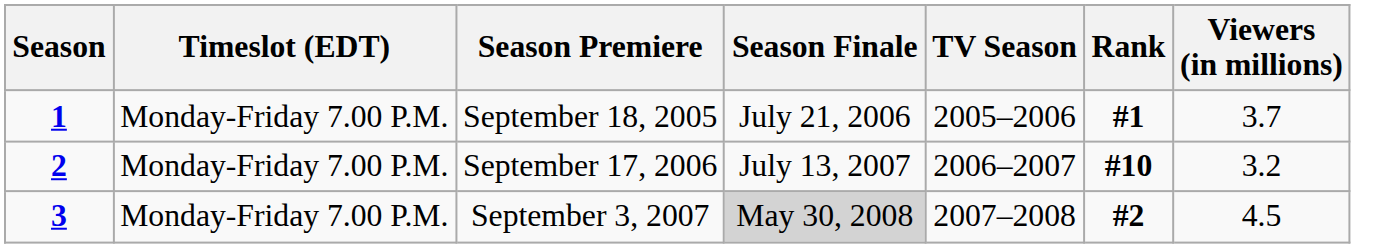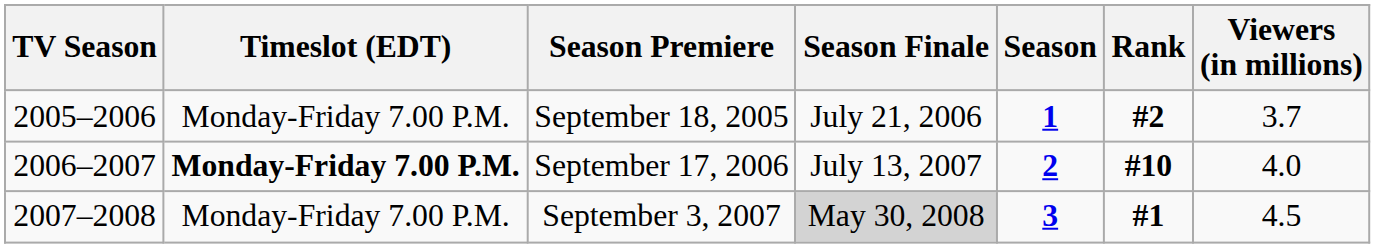 <table class="wikitable" style="text-align:center">
 <tr>
-<th>Season</th>
+<th>TV Season</th>
 <th>Timeslot (EDT)</th>
 <th>Season Premiere</th>
 <th>Season Finale</th>
-<th>TV Season</th>
+<th>Season</th>
 <th>Rank</th>
 <th>Viewers<br>(in millions)</th>
 </tr>
 <tr>
-<td><strong><a href='#'>1</a></strong></td>
+<td>2005–2006</td>
 <td>Monday-Friday 7.00 P.M.</td>
 <td>September 18, 2005</td>
 <td>July 21, 2006</td>
-<td>2005–2006</td>
-<td><strong>#1</strong></td>
+<td><strong><a href='#'>1</a></strong></td>
+<td><strong>#2</strong></td>
 <td>3.7</td>
 </tr>
 <tr>
-<td><strong><a href='#'>2</a></strong></td>
-<td>Monday-Friday 7.00 P.M.</td>
+<td>2006–2007</td>
+<td><strong>Monday-Friday 7.00 P.M.</strong></td>
 <td>September 17, 2006</td>
 <td>July 13, 2007</td>
-<td>2006–2007</td>
+<td><strong><a href='#'>2</a></strong></td>
 <td><strong>#10</strong></td>
-<td>3.2</td>
+<td>4.0</td>
 </tr>
 <tr>
-<td><strong><a href='#'>3</a></strong></td>
+<td>2007–2008</td>
 <td>Monday-Friday 7.00 P.M.</td>
 <td>September 3, 2007</td>
 <td style="background: lightgrey;">May 30, 2008</td>
-<td>2007–2008</td>
-<td><strong>#2</strong></td>
+<td><strong><a href='#'>3</a></strong></td>
+<td><strong>#1</strong></td>
 <td>4.5</td>
 </tr>
 </table>
